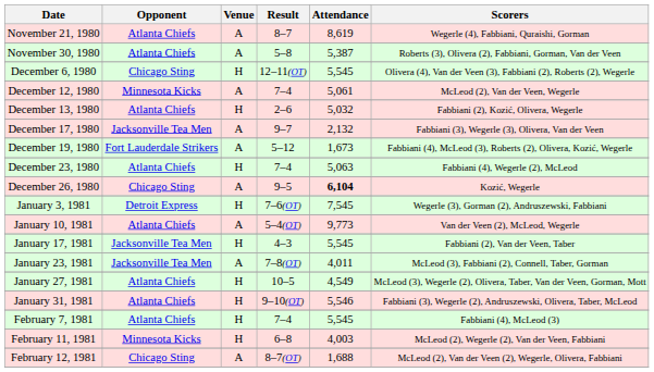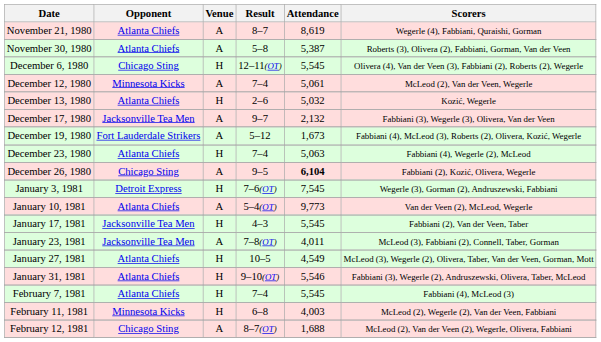 <table class="wikitable" style="font-size:95%; text-align:center">
 <tr>
 <th>Date</th>
 <th>Opponent</th>
 <th>Venue</th>
 <th>Result</th>
 <th>Attendance</th>
 <th>Scorers</th>
 </tr>
 <tr bgcolor="#ffdddd">
 <td>November 21, 1980</td>
 <td><a href='#'>Atlanta Chiefs</a></td>
 <td>A</td>
 <td>8–7</td>
 <td>8,619</td>
 <td><small>Wegerle (4), Fabbiani, Quraishi, Gorman</small></td>
 </tr>
 <tr>
 </tr>
 <tr bgcolor="#ddffdd">
 <td>November 30, 1980</td>
 <td><a href='#'>Atlanta Chiefs</a></td>
 <td>A</td>
 <td>5–8</td>
 <td>5,387</td>
 <td><small>Roberts (3), Olivera (2), Fabbiani, Gorman, Van der Veen</small></td>
 </tr>
 <tr>
 </tr>
 <tr bgcolor="#ddffdd">
 <td>December 6, 1980</td>
 <td><a href='#'>Chicago Sting</a></td>
 <td>H</td>
 <td>12–11<small><em>(<a href='#'>OT</a>)</em></small></td>
 <td>5,545</td>
 <td><small>Olivera (4), Van der Veen (3), Fabbiani (2), Roberts (2), Wegerle</small></td>
 </tr>
 <tr>
 </tr>
 <tr bgcolor="#ffdddd">
 <td>December 12, 1980</td>
 <td><a href='#'>Minnesota Kicks</a></td>
 <td>A</td>
 <td>7–4</td>
 <td>5,061</td>
 <td><small>McLeod (2), Van der Veen, Wegerle</small></td>
 </tr>
 <tr>
 </tr>
 <tr bgcolor="#ffdddd">
 <td>December 13, 1980</td>
 <td><a href='#'>Atlanta Chiefs</a></td>
 <td>H</td>
 <td>2–6</td>
 <td>5,032</td>
-<td><small>Fabbiani (2), Kozić, Olivera, Wegerle</small></td>
+<td><small>Kozić, Wegerle</small></td>
 </tr>
 <tr>
 </tr>
 <tr bgcolor="#ffdddd">
 <td>December 17, 1980</td>
 <td><a href='#'>Jacksonville Tea Men</a></td>
 <td>A</td>
 <td>9–7</td>
 <td>2,132</td>
 <td><small>Fabbiani (3), Wegerle (3), Olivera, Van der Veen</small></td>
 </tr>
 <tr>
 </tr>
 <tr bgcolor="#ddffdd">
 <td>December 19, 1980</td>
 <td><a href='#'>Fort Lauderdale Strikers</a></td>
 <td>A</td>
 <td>5–12</td>
 <td>1,673</td>
 <td><small>Fabbiani (4), McLeod (3), Roberts (2), Olivera, Kozić, Wegerle</small></td>
 </tr>
 <tr>
 </tr>
 <tr bgcolor="#ddffdd">
 <td> December 23, 1980</td>
 <td><a href='#'>Atlanta Chiefs</a></td>
 <td>H</td>
 <td>7–4</td>
 <td>5,063</td>
 <td><small>Fabbiani (4), Wegerle (2), McLeod</small></td>
 </tr>
 <tr>
 </tr>
 <tr bgcolor="#ffdddd">
 <td> December 26, 1980</td>
 <td><a href='#'>Chicago Sting</a></td>
 <td>A</td>
 <td>9–5</td>
 <td><strong>6,104</strong></td>
-<td><small>Kozić, Wegerle</small></td>
+<td><small>Fabbiani (2), Kozić, Olivera, Wegerle</small></td>
 </tr>
 <tr>
 </tr>
 <tr bgcolor="#ddffdd">
 <td> January 3, 1981</td>
 <td><a href='#'>Detroit Express</a></td>
 <td>H</td>
 <td>7–6<small><em>(<a href='#'>OT</a>)</em></small></td>
 <td>7,545</td>
 <td><small>Wegerle (3), Gorman (2), Andruszewski, Fabbiani</small></td>
 </tr>
 <tr>
 </tr>
 <tr bgcolor="#ffdddd">
 <td> January 10, 1981</td>
 <td><a href='#'>Atlanta Chiefs</a></td>
 <td>A</td>
 <td>5–4<small><em>(<a href='#'>OT</a>)</em></small></td>
 <td>9,773</td>
 <td><small>Van der Veen (2), McLeod, Wegerle</small></td>
 </tr>
 <tr>
 </tr>
 <tr bgcolor="#ddffdd">
 <td> January 17, 1981</td>
 <td><a href='#'>Jacksonville Tea Men</a></td>
 <td>H</td>
 <td>4–3</td>
 <td>5,545</td>
 <td><small>Fabbiani (2), Van der Veen, Taber</small></td>
 </tr>
 <tr>
 </tr>
 <tr bgcolor="#ddffdd">
 <td> January 23, 1981</td>
 <td><a href='#'>Jacksonville Tea Men</a></td>
 <td>A</td>
 <td>7–8<small><em>(<a href='#'>OT</a>)</em></small></td>
 <td>4,011</td>
 <td><small>McLeod (3), Fabbiani (2), Connell, Taber, Gorman</small></td>
 </tr>
 <tr>
 </tr>
 <tr bgcolor="#ddffdd">
 <td> January 27, 1981</td>
 <td><a href='#'>Atlanta Chiefs</a></td>
 <td>H</td>
 <td>10–5</td>
 <td>4,549</td>
 <td><small>McLeod (3), Wegerle (2), Olivera, Taber, Van der Veen, Gorman, Mott</small></td>
 </tr>
 <tr>
 </tr>
 <tr bgcolor="#ffdddd">
 <td> January 31, 1981</td>
 <td><a href='#'>Atlanta Chiefs</a></td>
 <td>H</td>
 <td>9–10<small><em>(<a href='#'>OT</a>)</em></small></td>
 <td>5,546</td>
 <td><small>Fabbiani (3), Wegerle (2), Andruszewski, Olivera, Taber, McLeod</small></td>
 </tr>
 <tr>
 </tr>
 <tr bgcolor="#ddffdd">
 <td> February 7, 1981</td>
 <td><a href='#'>Atlanta Chiefs</a></td>
 <td>H</td>
 <td>7–4</td>
 <td>5,545</td>
 <td><small>Fabbiani (4), McLeod (3)</small></td>
 </tr>
 <tr>
 </tr>
 <tr bgcolor="#ffdddd">
 <td> February 11, 1981</td>
 <td><a href='#'>Minnesota Kicks</a></td>
 <td>H</td>
 <td>6–8</td>
 <td>4,003</td>
 <td><small>McLeod (2), Wegerle (2), Van der Veen, Fabbiani</small></td>
 </tr>
 <tr>
 </tr>
 <tr bgcolor="#ffdddd">
 <td> February 12, 1981</td>
 <td><a href='#'>Chicago Sting</a></td>
 <td>A</td>
 <td>8–7<small><em>(<a href='#'>OT</a>)</em></small></td>
 <td>1,688</td>
 <td><small>McLeod (2), Van der Veen (2), Wegerle, Olivera, Fabbiani</small></td>
 </tr>
 <tr>
 </tr>
 </table>
